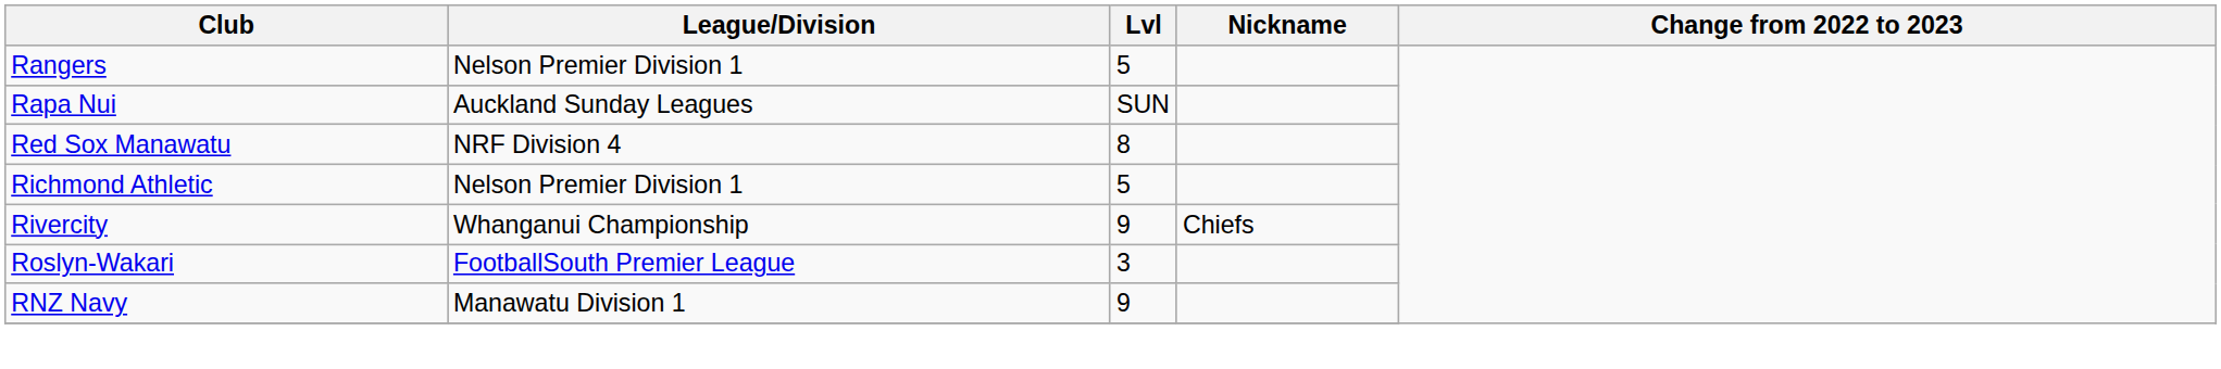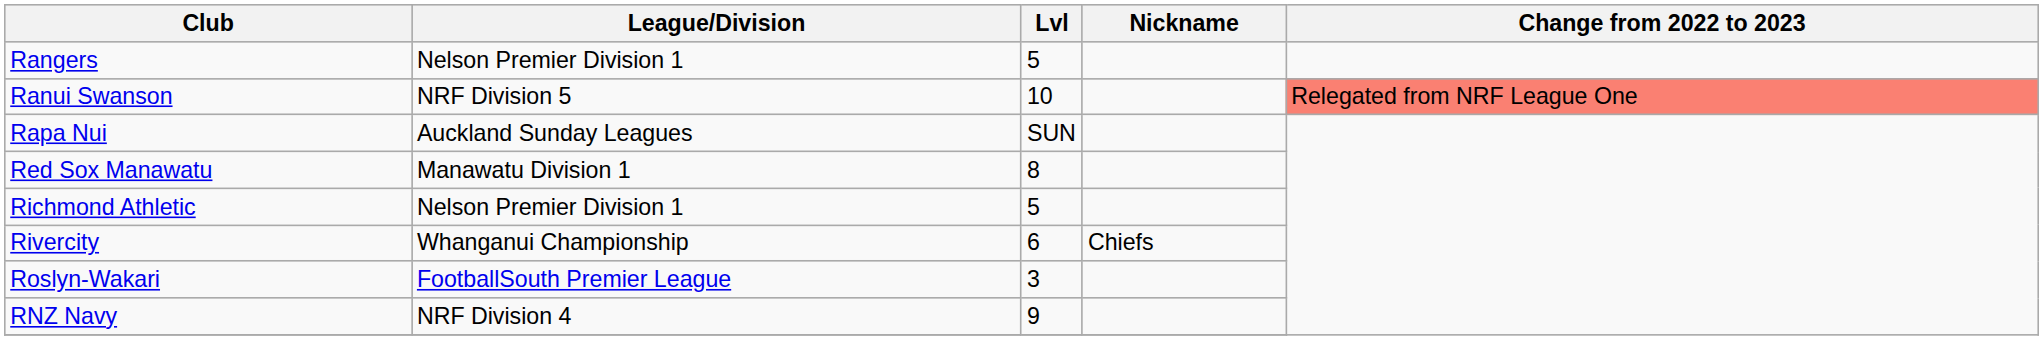 <table class="wikitable sortable" width=100% style="font-size:90%">
 <tr>
 <th width=20%>Club</th>
 <th width=30%>League/Division</th>
 <th width=3%>Lvl</th>
 <th width=10%>Nickname</th>
 <th width=37%>Change from 2022 to 2023</th>
 </tr>
 <tr>
 <td><a href='#'>Rangers</a></td>
 <td>Nelson Premier Division 1</td>
 <td>5</td>
 <td></td>
 </tr>
 <tr>
+<td><a href='#'>Ranui Swanson</a></td>
+<td>NRF Division 5</td>
+<td>10</td>
+<td></td>
+<td style="background:salmon">Relegated from NRF League One</td>
+</tr>
+<tr>
 <td><a href='#'>Rapa Nui</a></td>
 <td>Auckland Sunday Leagues</td>
 <td>SUN</td>
 <td></td>
 </tr>
 <tr>
 <td><a href='#'>Red Sox Manawatu</a></td>
-<td>NRF Division 4</td>
+<td>Manawatu Division 1</td>
 <td>8</td>
 <td></td>
 </tr>
 <tr>
 <td><a href='#'>Richmond Athletic</a></td>
 <td>Nelson Premier Division 1</td>
 <td>5</td>
 <td></td>
 </tr>
 <tr>
 <td><a href='#'>Rivercity</a></td>
 <td>Whanganui Championship</td>
-<td>9</td>
+<td>6</td>
 <td>Chiefs</td>
 </tr>
 <tr>
 <td><a href='#'>Roslyn-Wakari</a></td>
 <td><a href='#'>FootballSouth Premier League</a></td>
 <td>3</td>
 <td></td>
 </tr>
 <tr>
 <td><a href='#'>RNZ Navy</a></td>
-<td>Manawatu Division 1</td>
+<td>NRF Division 4</td>
 <td>9</td>
 <td></td>
 </tr>
 <tr>
 </tr>
 </table>
